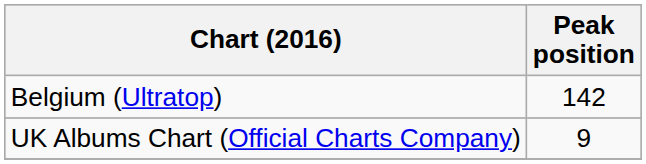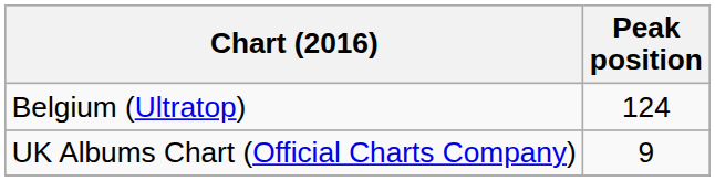 <table class="wikitable">
 <tr>
 <th>Chart (2016)</th>
 <th>Peak<br>position</th>
 </tr>
 <tr>
 <td>Belgium (<a href='#'>Ultratop</a>) </td>
-<td align="center">142</td>
+<td align="center">124</td>
 </tr>
 <tr>
 <td>UK Albums Chart (<a href='#'>Official Charts Company</a>)</td>
 <td style="text-align:center;">9</td>
 </tr>
 <tr>
 </tr>
 </table>
